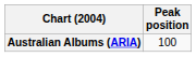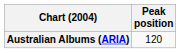 <table class="wikitable plainrowheaders">
 <tr>
 <th scope="col">Chart (2004)</th>
 <th scope="col">Peak<br>position</th>
 </tr>
 <tr>
 <th scope="row">Australian Albums (<a href='#'>ARIA</a>)</th>
-<td style="text-align:center;">100</td>
+<td style="text-align:center;">120</td>
 </tr>
 </table>
